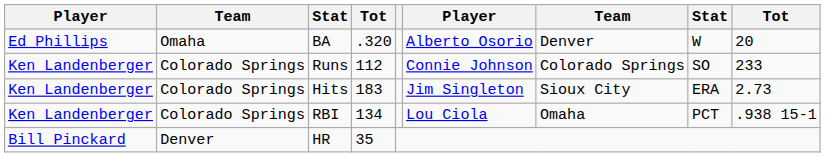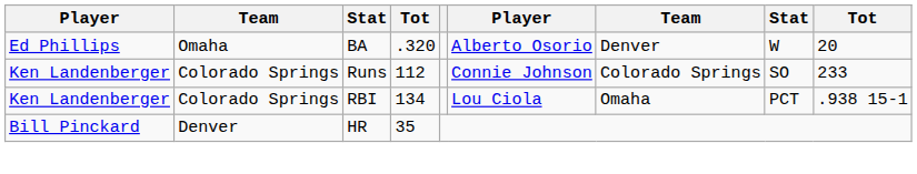 <table class="wikitable">
 <tr>
 <th>Player</th>
 <th>Team</th>
 <th>Stat</th>
 <th>Tot</th>
 <th></th>
 <th>Player</th>
 <th>Team</th>
 <th>Stat</th>
 <th>Tot</th>
 </tr>
 <tr>
 <td><a href='#'>Ed Phillips</a></td>
 <td>Omaha</td>
 <td>BA</td>
 <td>.320</td>
 <td></td>
 <td><a href='#'>Alberto Osorio</a></td>
 <td>Denver</td>
 <td>W</td>
 <td>20</td>
 </tr>
 <tr>
 <td><a href='#'>Ken Landenberger</a></td>
 <td>Colorado Springs</td>
 <td>Runs</td>
 <td>112</td>
 <td></td>
 <td><a href='#'>Connie Johnson</a></td>
 <td>Colorado Springs</td>
 <td>SO</td>
 <td>233</td>
 </tr>
 <tr>
 <td><a href='#'>Ken Landenberger</a></td>
 <td>Colorado Springs</td>
-<td>Hits</td>
-<td>183</td>
-<td></td>
-<td><a href='#'>Jim Singleton</a></td>
-<td>Sioux City</td>
-<td>ERA</td>
-<td>2.73</td>
-</tr>
-<tr>
-<td><a href='#'>Ken Landenberger</a></td>
-<td>Colorado Springs</td>
 <td>RBI</td>
 <td>134</td>
 <td></td>
 <td><a href='#'>Lou Ciola</a></td>
 <td>Omaha</td>
 <td>PCT</td>
 <td>.938 15-1</td>
 </tr>
 <tr>
 <td><a href='#'>Bill Pinckard</a></td>
 <td>Denver</td>
 <td>HR</td>
 <td>35</td>
 </tr>
 </table>
